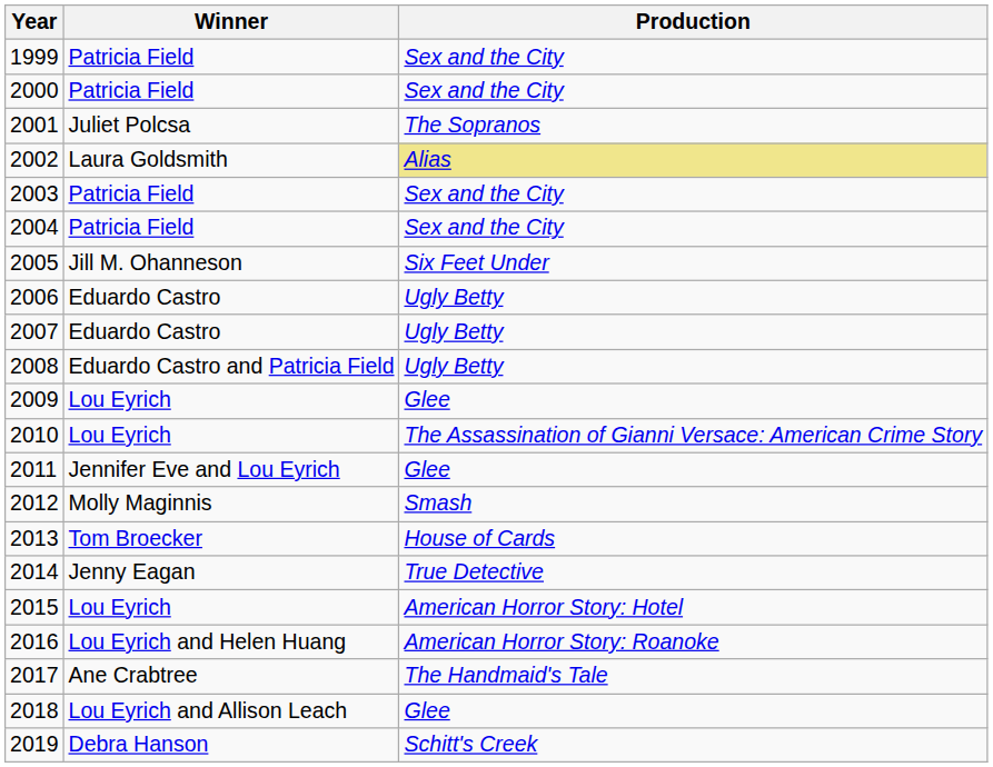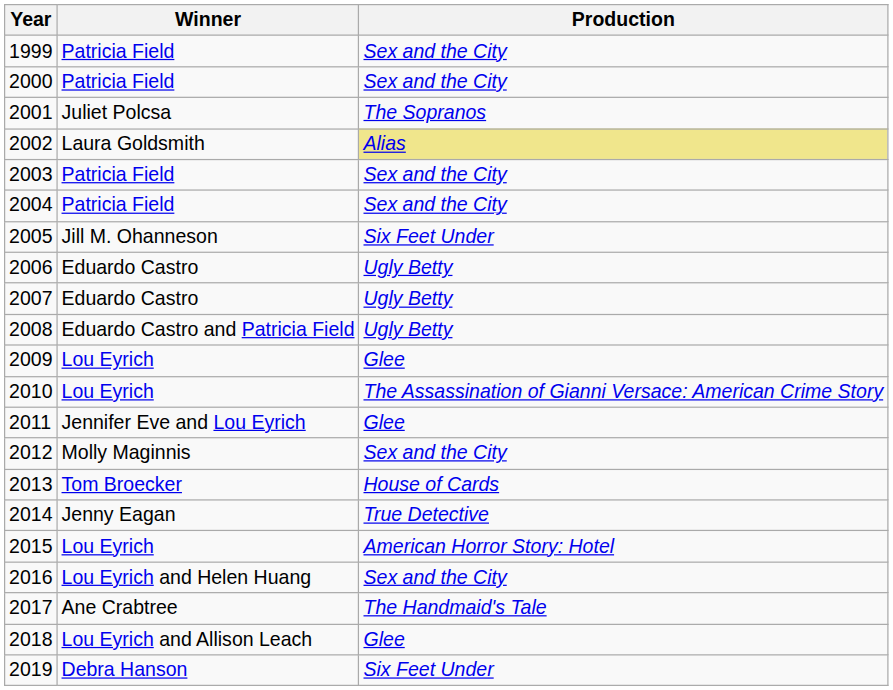 <table class="wikitable">
 <tr>
 <th>Year</th>
 <th>Winner</th>
 <th>Production</th>
 </tr>
 <tr>
 <td>1999</td>
 <td><a href='#'>Patricia Field</a></td>
 <td><em><a href='#'>Sex and the City</a></em></td>
 </tr>
 <tr>
 <td>2000</td>
 <td><a href='#'>Patricia Field</a></td>
 <td><em><a href='#'>Sex and the City</a></em></td>
 </tr>
 <tr>
 <td>2001</td>
 <td>Juliet Polcsa</td>
 <td><em><a href='#'>The Sopranos</a></em></td>
 </tr>
 <tr>
 <td>2002</td>
 <td>Laura Goldsmith</td>
 <td style="background: khaki;"><em><a href='#'>Alias</a></em></td>
 </tr>
 <tr>
 <td>2003</td>
 <td><a href='#'>Patricia Field</a></td>
 <td><em><a href='#'>Sex and the City</a></em></td>
 </tr>
 <tr>
 <td>2004</td>
 <td><a href='#'>Patricia Field</a></td>
 <td><em><a href='#'>Sex and the City</a></em></td>
 </tr>
 <tr>
 <td>2005</td>
 <td>Jill M. Ohanneson</td>
 <td><em><a href='#'>Six Feet Under</a></em></td>
 </tr>
 <tr>
 <td>2006</td>
 <td>Eduardo Castro</td>
 <td><em><a href='#'>Ugly Betty</a></em></td>
 </tr>
 <tr>
 <td>2007</td>
 <td>Eduardo Castro</td>
 <td><em><a href='#'>Ugly Betty</a></em></td>
 </tr>
 <tr>
 <td>2008</td>
 <td>Eduardo Castro and <a href='#'>Patricia Field</a></td>
 <td><em><a href='#'>Ugly Betty</a></em></td>
 </tr>
 <tr>
 <td>2009</td>
 <td><a href='#'>Lou Eyrich</a></td>
 <td><em><a href='#'>Glee</a></em></td>
 </tr>
 <tr>
 <td>2010</td>
 <td><a href='#'>Lou Eyrich</a></td>
 <td><em><a href='#'>The Assassination of Gianni Versace: American Crime Story</a></em></td>
 </tr>
 <tr>
 <td>2011</td>
 <td>Jennifer Eve and <a href='#'>Lou Eyrich</a></td>
 <td><em><a href='#'>Glee</a></em></td>
 </tr>
 <tr>
 <td>2012</td>
 <td>Molly Maginnis</td>
-<td><em><a href='#'>Smash</a></em></td>
+<td><em><a href='#'>Sex and the City</a></em></td>
 </tr>
 <tr>
 <td>2013</td>
 <td><a href='#'>Tom Broecker</a></td>
 <td><em><a href='#'>House of Cards</a></em></td>
 </tr>
 <tr>
 <td>2014</td>
 <td>Jenny Eagan</td>
 <td><em><a href='#'>True Detective</a></em></td>
 </tr>
 <tr>
 <td>2015</td>
 <td><a href='#'>Lou Eyrich</a></td>
 <td><em><a href='#'>American Horror Story: Hotel</a></em></td>
 </tr>
 <tr>
 <td>2016</td>
 <td><a href='#'>Lou Eyrich</a> and Helen Huang</td>
-<td><em><a href='#'>American Horror Story: Roanoke</a></em></td>
+<td><em><a href='#'>Sex and the City</a></em></td>
 </tr>
 <tr>
 <td>2017</td>
 <td>Ane Crabtree</td>
 <td><em><a href='#'>The Handmaid's Tale</a></em></td>
 </tr>
 <tr>
 <td>2018</td>
 <td><a href='#'>Lou Eyrich</a> and Allison Leach</td>
 <td><em><a href='#'>Glee</a></em></td>
 </tr>
 <tr>
 <td>2019</td>
 <td><a href='#'>Debra Hanson</a></td>
-<td><em><a href='#'>Schitt's Creek</a></em></td>
+<td><em><a href='#'>Six Feet Under</a></em></td>
 </tr>
 </table>
